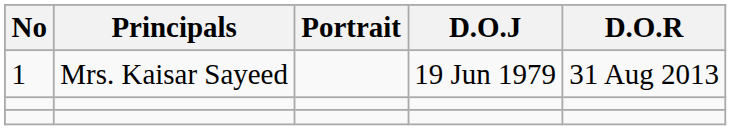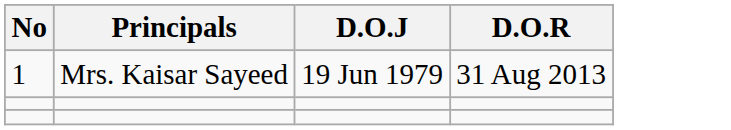 <table class="wikitable">
 <tr>
 <th>No</th>
 <th>Principals</th>
-<th>Portrait</th>
 <th>D.O.J</th>
 <th>D.O.R</th>
 </tr>
 <tr>
 <td>1</td>
 <td>Mrs. Kaisar Sayeed</td>
-<td></td>
 <td>19 Jun 1979</td>
 <td>31 Aug 2013</td>
 </tr>
 <tr>
-<td></td>
 <td></td>
 <td></td>
 <td></td>
 <td></td>
 </tr>
 <tr>
 <td></td>
 <td></td>
 <td></td>
 <td></td>
-<td></td>
 </tr>
 </table>
